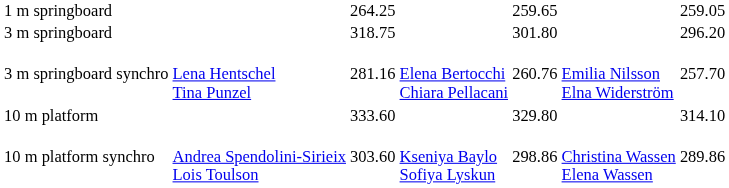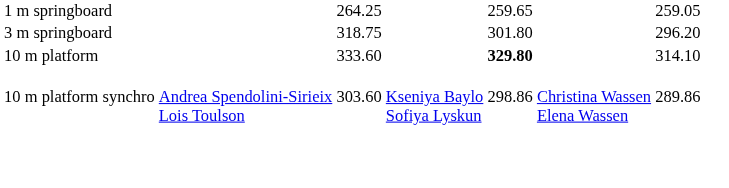 <table>
 <tr>
 <td>1 m springboard<br></td>
 <td></td>
 <td>264.25</td>
 <td></td>
 <td>259.65</td>
 <td></td>
 <td>259.05</td>
 </tr>
 <tr>
 <td>3 m springboard<br></td>
 <td></td>
 <td>318.75</td>
 <td></td>
 <td>301.80</td>
 <td></td>
 <td>296.20</td>
 </tr>
 <tr>
-<td>3 m springboard synchro<br></td>
-<td><br><a href='#'>Lena Hentschel</a><br><a href='#'>Tina Punzel</a></td>
-<td>281.16</td>
-<td><br><a href='#'>Elena Bertocchi</a><br><a href='#'>Chiara Pellacani</a></td>
-<td>260.76</td>
-<td><br><a href='#'>Emilia Nilsson</a><br><a href='#'>Elna Widerström</a></td>
-<td>257.70</td>
-</tr>
-<tr>
 <td>10 m platform<br></td>
 <td></td>
 <td>333.60</td>
 <td></td>
-<td>329.80</td>
+<td><strong>329.80</strong></td>
 <td></td>
 <td>314.10</td>
 </tr>
 <tr>
 <td>10 m platform synchro<br></td>
 <td><br><a href='#'>Andrea Spendolini-Sirieix</a><br><a href='#'>Lois Toulson</a></td>
 <td>303.60</td>
 <td><br><a href='#'>Kseniya Baylo</a><br><a href='#'>Sofiya Lyskun</a></td>
 <td>298.86</td>
 <td><br><a href='#'>Christina Wassen</a><br><a href='#'>Elena Wassen</a></td>
 <td>289.86</td>
 </tr>
 </table>
